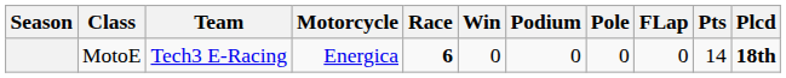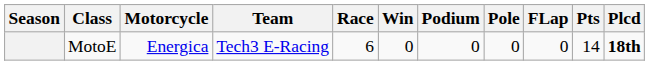 <table class="wikitable" style=text-align:right>
 <tr>
 <th>Season</th>
 <th>Class</th>
+<th>Motorcycle</th>
 <th>Team</th>
-<th>Motorcycle</th>
 <th>Race</th>
 <th>Win</th>
 <th>Podium</th>
 <th>Pole</th>
 <th>FLap</th>
 <th>Pts</th>
 <th>Plcd</th>
 </tr>
 <tr>
 <th></th>
 <td>MotoE</td>
+<td><a href='#'>Energica</a></td>
 <td><a href='#'>Tech3 E-Racing</a></td>
-<td><a href='#'>Energica</a></td>
-<td><strong>6</strong></td>
+<td>6</td>
 <td>0</td>
 <td>0</td>
 <td>0</td>
 <td>0</td>
 <td>14</td>
 <td><strong>18th</strong></td>
 </tr>
 </table>
